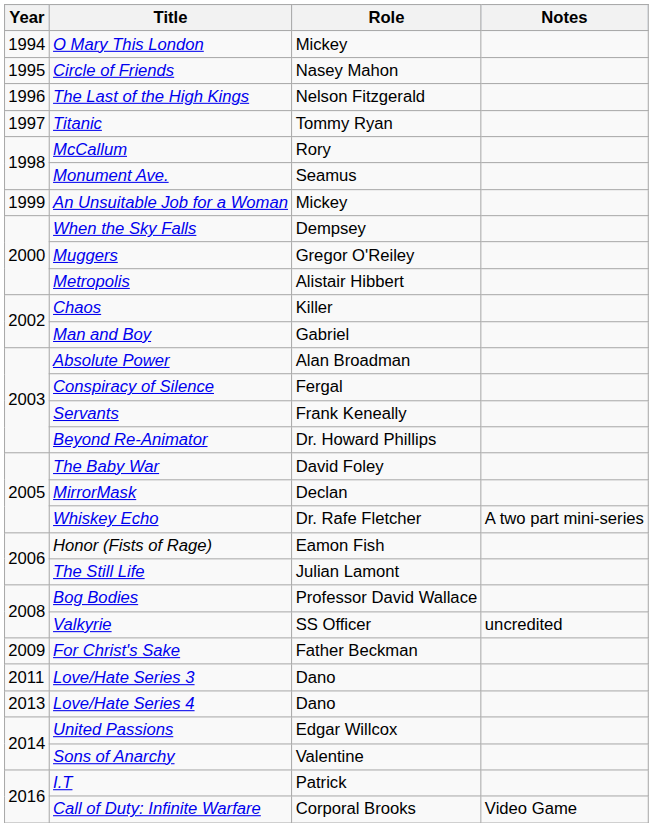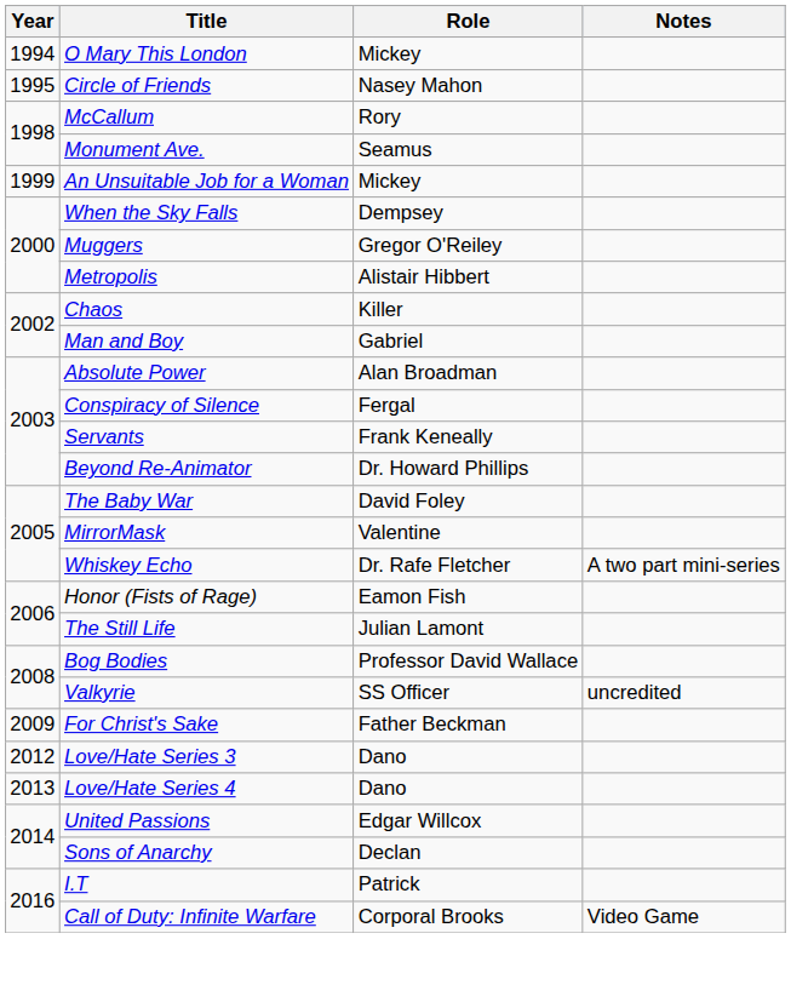 <table class="wikitable">
 <tr style="background:LightSteelBlue; text-align:center;">
 <th>Year</th>
 <th>Title</th>
 <th>Role</th>
 <th>Notes</th>
 </tr>
 <tr>
 <td>1994</td>
 <td><em><a href='#'>O Mary This London</a></em></td>
 <td>Mickey</td>
 <td></td>
 </tr>
 <tr>
 <td>1995</td>
 <td><em><a href='#'>Circle of Friends</a></em></td>
 <td>Nasey Mahon</td>
-<td></td>
-</tr>
-<tr>
-<td>1996</td>
-<td><em><a href='#'>The Last of the High Kings</a></em></td>
-<td>Nelson Fitzgerald</td>
-<td></td>
-</tr>
-<tr>
-<td>1997</td>
-<td><em><a href='#'>Titanic</a></em></td>
-<td>Tommy Ryan</td>
 <td></td>
 </tr>
 <tr>
 <td rowspan="2">1998</td>
 <td><em><a href='#'>McCallum</a></em></td>
 <td>Rory</td>
 <td></td>
 </tr>
 <tr>
 <td><em><a href='#'>Monument Ave.</a></em></td>
 <td>Seamus</td>
 <td></td>
 </tr>
 <tr>
 <td>1999</td>
 <td><em><a href='#'>An Unsuitable Job for a Woman</a></em></td>
 <td>Mickey</td>
 <td></td>
 </tr>
 <tr>
 <td rowspan="3">2000</td>
 <td><em><a href='#'>When the Sky Falls</a></em></td>
 <td>Dempsey</td>
 <td></td>
 </tr>
 <tr>
 <td><em><a href='#'>Muggers</a></em></td>
 <td>Gregor O'Reiley</td>
 <td></td>
 </tr>
 <tr>
 <td><em><a href='#'>Metropolis</a></em></td>
 <td>Alistair Hibbert</td>
 <td></td>
 </tr>
 <tr>
 <td rowspan="2">2002</td>
 <td><em><a href='#'>Chaos</a></em></td>
 <td>Killer</td>
 <td></td>
 </tr>
 <tr>
 <td><em><a href='#'>Man and Boy</a></em></td>
 <td>Gabriel</td>
 <td></td>
 </tr>
 <tr>
 <td rowspan="4">2003</td>
 <td><em><a href='#'>Absolute Power</a></em></td>
 <td>Alan Broadman</td>
 <td></td>
 </tr>
 <tr>
 <td><em><a href='#'>Conspiracy of Silence</a></em></td>
 <td>Fergal</td>
 <td></td>
 </tr>
 <tr>
 <td><em><a href='#'>Servants</a></em></td>
 <td>Frank Keneally</td>
 <td></td>
 </tr>
 <tr>
 <td><em><a href='#'>Beyond Re-Animator</a></em></td>
 <td>Dr. Howard Phillips</td>
 <td></td>
 </tr>
 <tr>
 <td rowspan="3">2005</td>
 <td><em><a href='#'>The Baby War</a></em></td>
 <td>David Foley</td>
 <td></td>
 </tr>
 <tr>
 <td><em><a href='#'>MirrorMask</a></em></td>
-<td>Declan</td>
+<td>Valentine</td>
 <td></td>
 </tr>
 <tr>
 <td><em><a href='#'>Whiskey Echo</a></em></td>
 <td>Dr. Rafe Fletcher</td>
 <td>A two part mini-series</td>
 </tr>
 <tr>
 <td rowspan="2">2006</td>
 <td><em>Honor (Fists of Rage)</em></td>
 <td>Eamon Fish</td>
 <td></td>
 </tr>
 <tr>
 <td><em><a href='#'>The Still Life</a></em></td>
 <td>Julian Lamont</td>
 <td></td>
 </tr>
 <tr>
 <td rowspan="2">2008</td>
 <td><em><a href='#'>Bog Bodies</a></em></td>
 <td>Professor David Wallace</td>
 <td></td>
 </tr>
 <tr>
 <td><em><a href='#'>Valkyrie</a></em></td>
 <td>SS Officer</td>
 <td>uncredited</td>
 </tr>
 <tr>
 <td>2009</td>
 <td><em><a href='#'>For Christ's Sake</a></em></td>
 <td>Father Beckman</td>
 <td></td>
 </tr>
 <tr>
-<td>2011</td>
+<td>2012</td>
 <td><em><a href='#'>Love/Hate Series 3</a></em></td>
 <td>Dano</td>
 <td></td>
 </tr>
 <tr>
 <td>2013</td>
 <td><em><a href='#'>Love/Hate Series 4</a></em></td>
 <td>Dano</td>
 <td></td>
 </tr>
 <tr>
 <td rowspan="2">2014</td>
 <td><em><a href='#'>United Passions</a></em></td>
 <td>Edgar Willcox</td>
 <td></td>
 </tr>
 <tr>
 <td><em><a href='#'>Sons of Anarchy</a></em></td>
-<td>Valentine</td>
+<td>Declan</td>
 <td></td>
 </tr>
 <tr>
 <td rowspan="2">2016</td>
 <td><em><a href='#'>I.T</a></em></td>
 <td>Patrick</td>
 <td></td>
 </tr>
 <tr>
 <td><em><a href='#'>Call of Duty: Infinite Warfare</a></em></td>
 <td>Corporal Brooks</td>
 <td>Video Game</td>
 </tr>
 </table>
